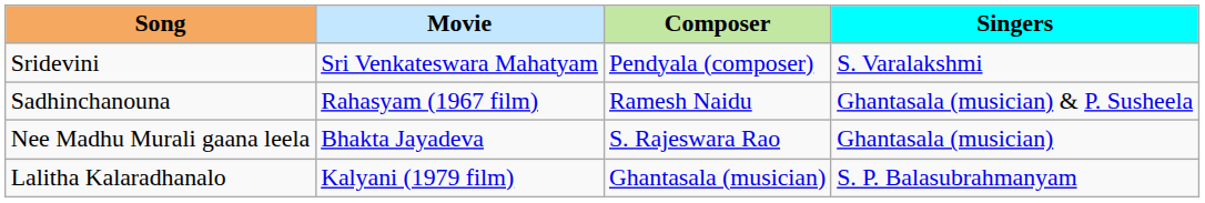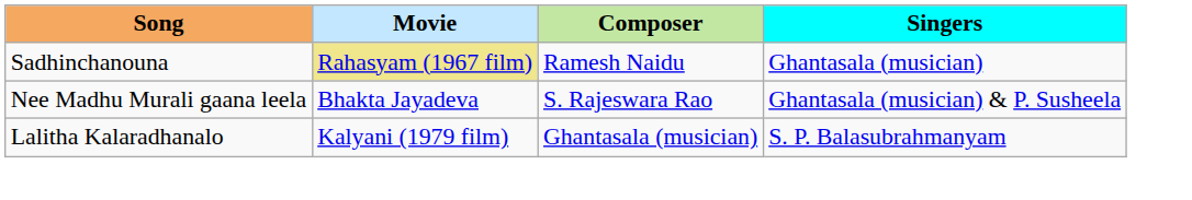 <table class="wikitable sortable">
 <tr>
 <th style="background:#f4a860">Song</th>
 <th style="background:#c2e7ff">Movie</th>
 <th style="background:#c2e7a3">Composer</th>
 <th style="background:#00ffff">Singers</th>
 </tr>
 <tr>
-<td>Sridevini</td>
-<td><a href='#'>Sri Venkateswara Mahatyam</a></td>
-<td><a href='#'>Pendyala (composer)</a></td>
-<td><a href='#'>S. Varalakshmi</a></td>
-</tr>
-<tr>
 <td>Sadhinchanouna</td>
-<td><a href='#'>Rahasyam (1967 film)</a></td>
+<td style="background: khaki;"><a href='#'>Rahasyam (1967 film)</a></td>
 <td><a href='#'>Ramesh Naidu</a></td>
-<td><a href='#'>Ghantasala (musician)</a> & <a href='#'>P. Susheela</a></td>
+<td><a href='#'>Ghantasala (musician)</a></td>
 </tr>
 <tr>
 <td>Nee Madhu Murali gaana leela</td>
 <td><a href='#'>Bhakta Jayadeva</a></td>
 <td><a href='#'>S. Rajeswara Rao</a></td>
-<td><a href='#'>Ghantasala (musician)</a></td>
+<td><a href='#'>Ghantasala (musician)</a> & <a href='#'>P. Susheela</a></td>
 </tr>
 <tr>
 <td>Lalitha Kalaradhanalo</td>
 <td><a href='#'>Kalyani (1979 film)</a></td>
 <td><a href='#'>Ghantasala (musician)</a></td>
 <td><a href='#'>S. P. Balasubrahmanyam</a></td>
 </tr>
 </table>
